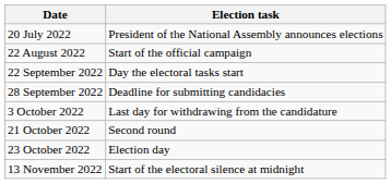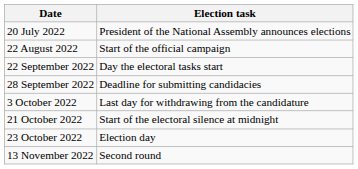 <table class=wikitable>
 <tr>
 <th>Date</th>
 <th>Election task</th>
 </tr>
 <tr>
 <td>20 July 2022</td>
 <td>President of the National Assembly announces elections</td>
 </tr>
 <tr>
 <td>22 August 2022</td>
 <td>Start of the official campaign</td>
 </tr>
 <tr>
 <td>22 September 2022</td>
 <td>Day the electoral tasks start</td>
 </tr>
 <tr>
 <td>28 September 2022</td>
 <td>Deadline for submitting candidacies</td>
 </tr>
 <tr>
 <td>3 October 2022</td>
 <td>Last day for withdrawing from the candidature</td>
 </tr>
 <tr>
 <td>21 October 2022</td>
-<td>Second round</td>
+<td>Start of the electoral silence at midnight</td>
 </tr>
 <tr>
 <td>23 October 2022</td>
 <td>Election day</td>
 </tr>
 <tr>
 <td>13 November 2022</td>
-<td>Start of the electoral silence at midnight</td>
+<td>Second round</td>
 </tr>
 </table>
